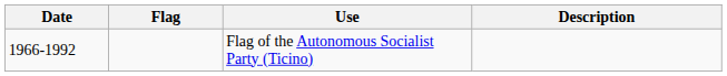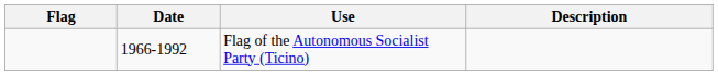 <table class="wikitable">
 <tr>
+<th style="width:110px;">Flag</th>
 <th style="width:100px;">Date</th>
-<th style="width:110px;">Flag</th>
 <th style="width:250px;">Use</th>
 <th style="width:250px;">Description</th>
 </tr>
 <tr>
+<td></td>
 <td>1966-1992</td>
-<td></td>
 <td>Flag of the <a href='#'>Autonomous Socialist Party (Ticino)</a></td>
 <td></td>
 </tr>
 </table>
